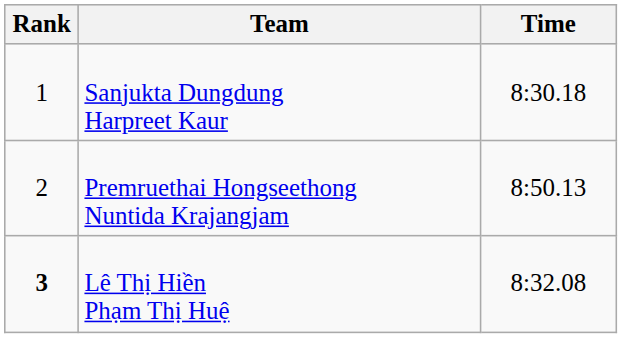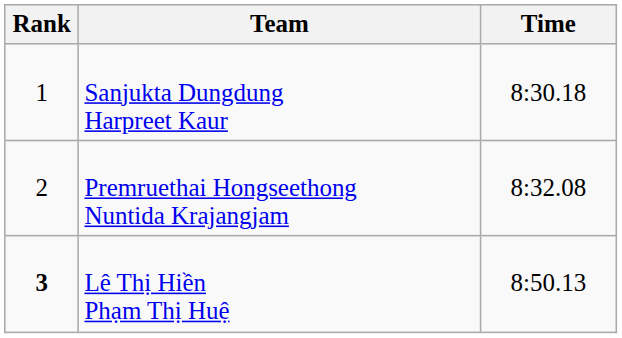 <table class=wikitable style="text-align:center">
 <tr>
 <th width=40>Rank</th>
 <th width=250>Team</th>
 <th width=80>Time</th>
 </tr>
 <tr>
 <td>1</td>
 <td align="left"><br><a href='#'>Sanjukta Dungdung</a><br><a href='#'>Harpreet Kaur</a></td>
 <td>8:30.18</td>
 </tr>
 <tr>
 <td>2</td>
 <td align="left"><br><a href='#'>Premruethai Hongseethong</a><br><a href='#'>Nuntida Krajangjam</a></td>
-<td>8:50.13</td>
+<td>8:32.08</td>
 </tr>
 <tr>
 <td><strong>3</strong></td>
 <td align="left"><br><a href='#'>Lê Thị Hiền</a><br><a href='#'>Phạm Thị Huệ</a></td>
-<td>8:32.08</td>
+<td>8:50.13</td>
 </tr>
 </table>
